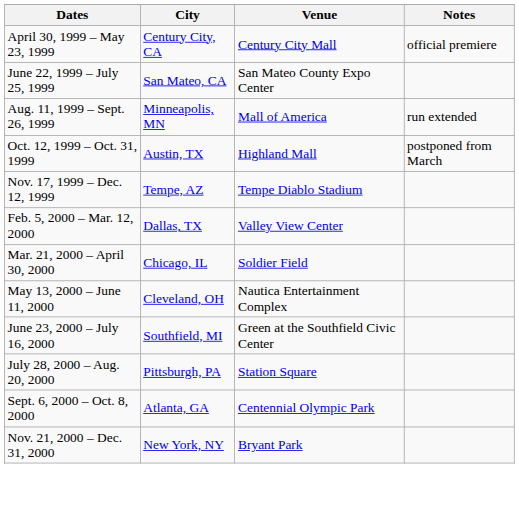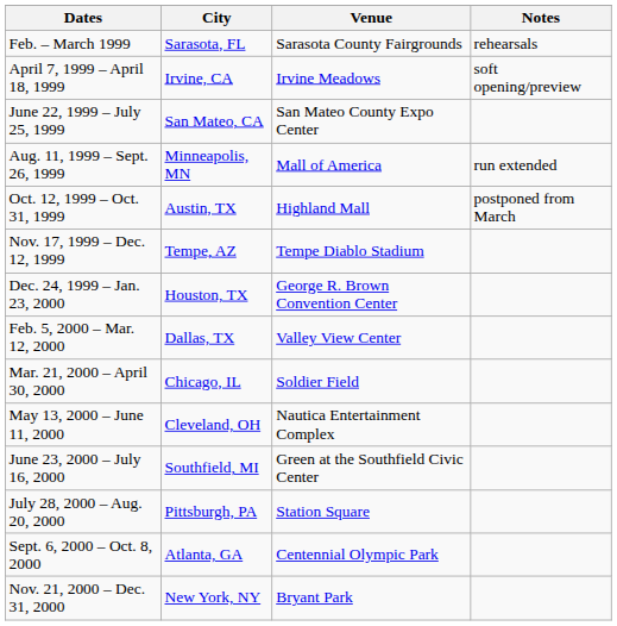 <table class="wikitable">
 <tr bgcolor="#CCCCCC">
 </tr>
 <tr>
 <th>Dates</th>
 <th>City</th>
 <th>Venue</th>
 <th>Notes</th>
 </tr>
 <tr>
-<td>April 30, 1999 – May 23, 1999</td>
-<td><a href='#'>Century City, CA</a></td>
-<td><a href='#'>Century City Mall</a></td>
-<td>official premiere</td>
+<td>Feb. – March 1999</td>
+<td><a href='#'>Sarasota, FL</a></td>
+<td>Sarasota County Fairgrounds</td>
+<td>rehearsals</td>
+</tr>
+<tr>
+<td>April 7, 1999 – April 18, 1999</td>
+<td><a href='#'>Irvine, CA</a></td>
+<td><a href='#'>Irvine Meadows</a></td>
+<td>soft opening/preview</td>
 </tr>
 <tr>
 <td>June 22, 1999 – July 25, 1999</td>
 <td><a href='#'>San Mateo, CA</a></td>
 <td>San Mateo County Expo Center</td>
 <td></td>
 </tr>
 <tr>
 <td>Aug. 11, 1999 – Sept. 26, 1999</td>
 <td><a href='#'>Minneapolis, MN</a></td>
 <td><a href='#'>Mall of America</a></td>
 <td>run extended</td>
 </tr>
 <tr>
 <td>Oct. 12, 1999 – Oct. 31, 1999</td>
 <td><a href='#'>Austin, TX</a></td>
 <td><a href='#'>Highland Mall</a></td>
 <td>postponed from March</td>
 </tr>
 <tr>
 <td>Nov. 17, 1999 – Dec. 12, 1999</td>
 <td><a href='#'>Tempe, AZ</a></td>
 <td><a href='#'>Tempe Diablo Stadium</a></td>
+<td></td>
+</tr>
+<tr>
+<td>Dec. 24, 1999 – Jan. 23, 2000</td>
+<td><a href='#'>Houston, TX</a></td>
+<td><a href='#'>George R. Brown Convention Center</a></td>
 <td></td>
 </tr>
 <tr>
 <td>Feb. 5, 2000 – Mar. 12, 2000</td>
 <td><a href='#'>Dallas, TX</a></td>
 <td><a href='#'>Valley View Center</a></td>
 <td></td>
 </tr>
 <tr>
 <td>Mar. 21, 2000 – April 30, 2000</td>
 <td><a href='#'>Chicago, IL</a></td>
 <td><a href='#'>Soldier Field</a></td>
 <td></td>
 </tr>
 <tr>
 <td>May 13, 2000 – June 11, 2000</td>
 <td><a href='#'>Cleveland, OH</a></td>
 <td>Nautica Entertainment Complex</td>
 <td></td>
 </tr>
 <tr>
 <td>June 23, 2000 – July 16, 2000</td>
 <td><a href='#'>Southfield, MI</a></td>
 <td>Green at the Southfield Civic Center</td>
 <td></td>
 </tr>
 <tr>
 <td>July 28, 2000 – Aug. 20, 2000</td>
 <td><a href='#'>Pittsburgh, PA</a></td>
 <td><a href='#'>Station Square</a></td>
 <td></td>
 </tr>
 <tr>
 <td>Sept. 6, 2000 – Oct. 8, 2000</td>
 <td><a href='#'>Atlanta, GA</a></td>
 <td><a href='#'>Centennial Olympic Park</a></td>
 <td></td>
 </tr>
 <tr>
 <td>Nov. 21, 2000 – Dec. 31, 2000</td>
 <td><a href='#'>New York, NY</a></td>
 <td><a href='#'>Bryant Park</a></td>
 <td></td>
 </tr>
 </table>
